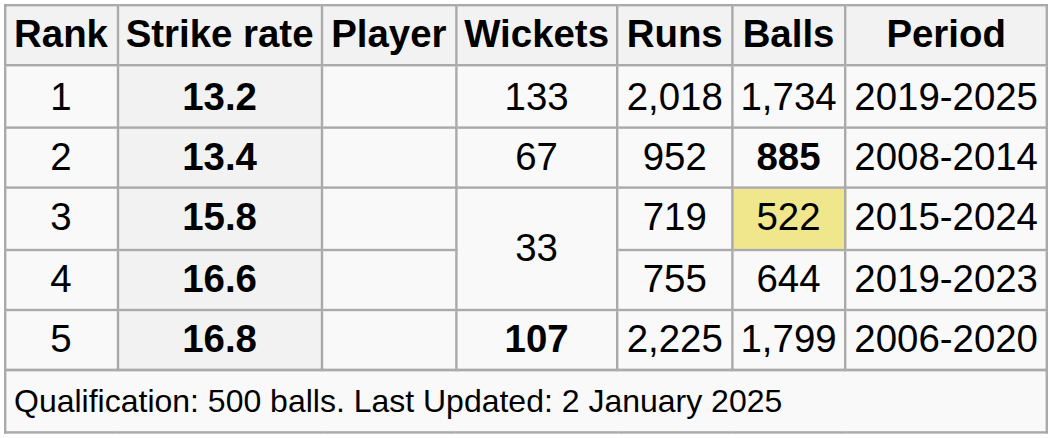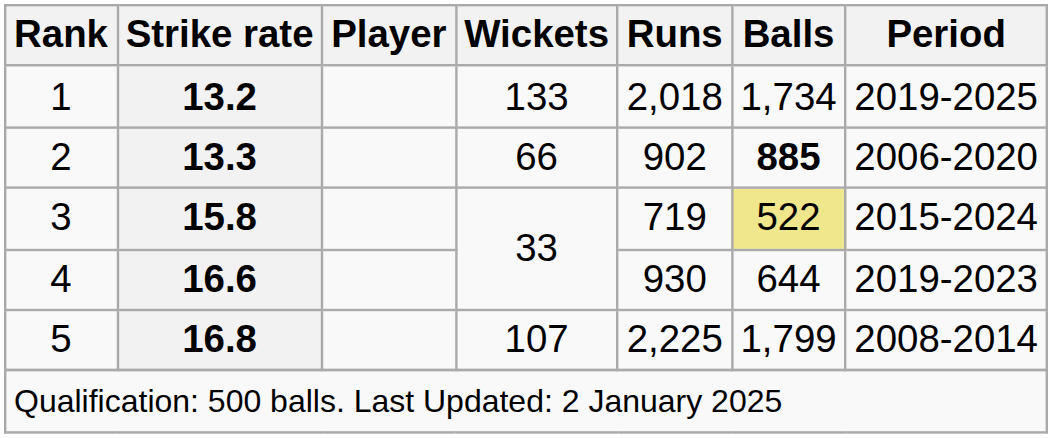 <table class="wikitable plainrowheaders sortable">
 <tr>
 <th scope=col>Rank</th>
 <th scope=col>Strike rate</th>
 <th scope=col>Player</th>
 <th scope=col>Wickets</th>
 <th scope=col>Runs</th>
 <th scope=col>Balls</th>
 <th scope=col>Period</th>
 </tr>
 <tr>
 <td align="center">1</td>
 <th scope="row" style="text-align:center;"><strong>13.2</strong></th>
 <td> </td>
 <td align="center">133</td>
 <td align="center">2,018</td>
 <td align="center">1,734</td>
 <td>2019-2025</td>
 </tr>
 <tr>
 <td align="center">2</td>
-<th scope="row" style="text-align:center;"><strong>13.4</strong></th>
+<th scope="row" style="text-align:center;"><strong>13.3</strong></th>
 <td></td>
-<td align="center">67</td>
-<td align="center">952</td>
+<td align="center">66</td>
+<td align="center">902</td>
 <td align="center"><strong>885</strong></td>
-<td>2008-2014</td>
+<td>2006-2020</td>
 </tr>
 <tr>
 <td align=center>3</td>
 <th scope=row style=text-align:center;><strong>15.8</strong></th>
 <td> </td>
 <td align=center rowspan=2>33</td>
 <td align=center>719</td>
 <td align=center style="background: khaki;">522</td>
 <td>2015-2024</td>
 </tr>
 <tr>
 <td align=center>4</td>
 <th scope=row style=text-align:center;><strong>16.6</strong></th>
 <td> </td>
-<td align=center>755</td>
+<td align=center>930</td>
 <td align=center>644</td>
 <td>2019-2023</td>
 </tr>
 <tr>
 <td align=center>5</td>
 <th scope=row style=text-align:center;><strong>16.8</strong></th>
 <td></td>
-<td align=center><strong>107</strong></td>
+<td align=center>107</td>
 <td align=center>2,225</td>
 <td align=center>1,799</td>
-<td>2006-2020</td>
+<td>2008-2014</td>
 </tr>
 <tr>
 </tr>
 <tr class=sortbottom>
 <td colspan=7><small>Qualification: 500 balls. Last Updated: 2 January 2025</small></td>
 </tr>
 </table>
